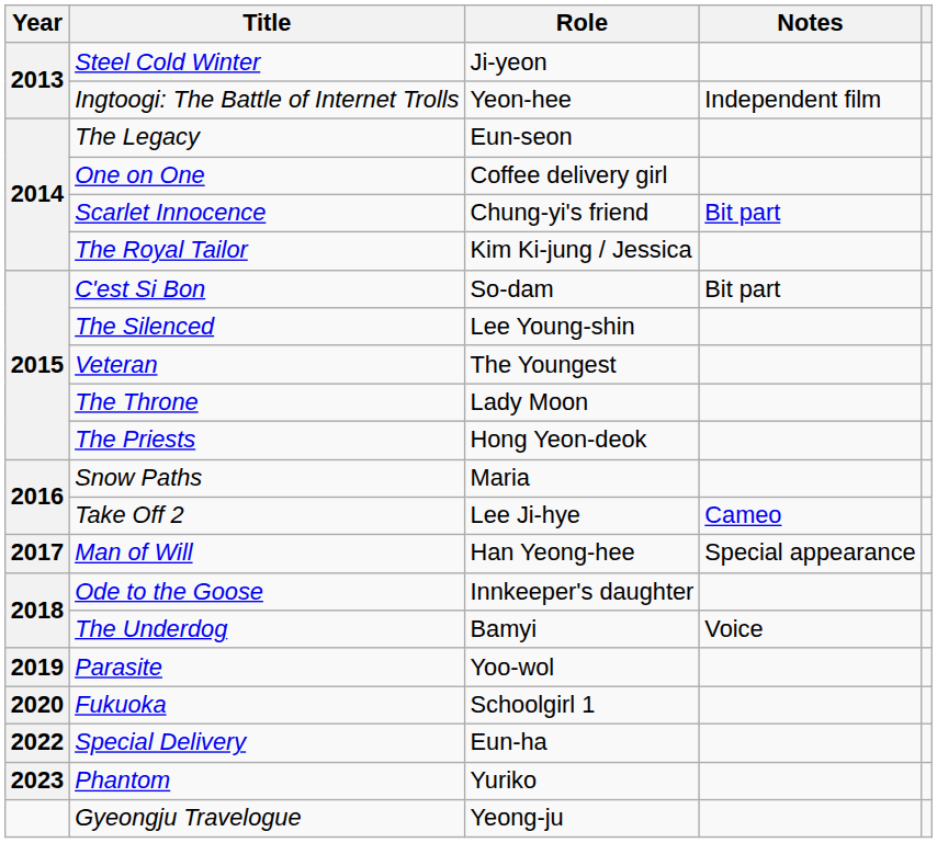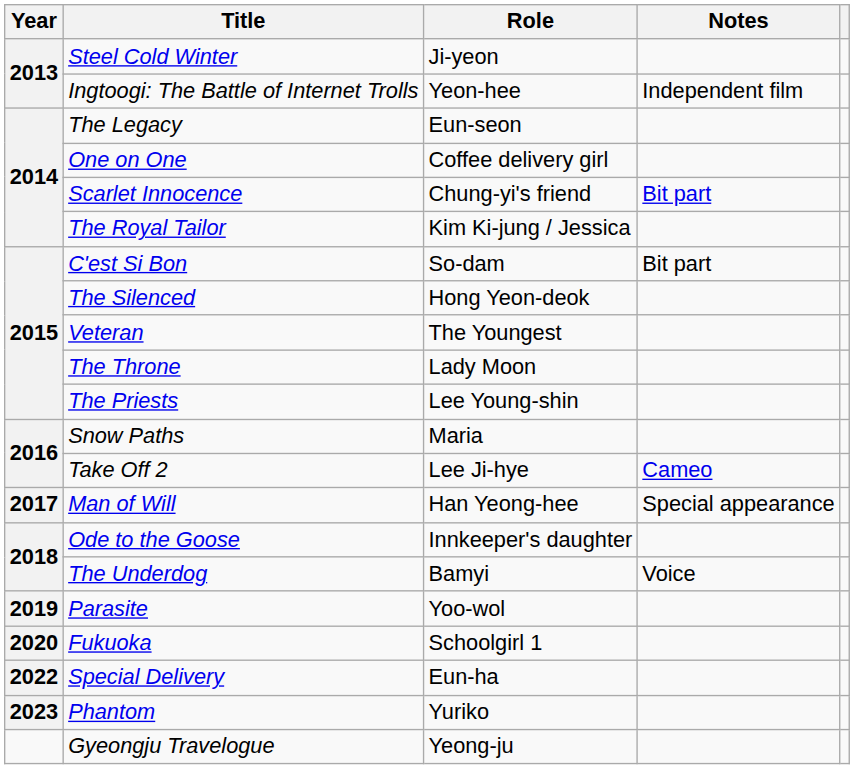 <table class="wikitable plainrowheaders sortable">
 <tr>
 <th scope="col">Year</th>
 <th scope="col">Title</th>
 <th scope="col">Role</th>
 <th scope="col" class="unsortable">Notes</th>
 <th scope="col" class="unsortable"></th>
 </tr>
 <tr>
 <th scope="row" rowspan="2">2013</th>
 <td><em><a href='#'>Steel Cold Winter</a></em></td>
 <td>Ji-yeon</td>
 <td></td>
 <td style="text-align:center"></td>
 </tr>
 <tr>
 <td><em>Ingtoogi: The Battle of Internet Trolls</em></td>
 <td>Yeon-hee</td>
 <td>Independent film</td>
 <td style="text-align:center"></td>
 </tr>
 <tr>
 <th scope="row"  rowspan="4">2014</th>
 <td><em>The Legacy</em></td>
 <td>Eun-seon</td>
 <td></td>
 <td style="text-align:center"></td>
 </tr>
 <tr>
 <td><em><a href='#'>One on One</a></em></td>
 <td>Coffee delivery girl</td>
 <td></td>
 <td style="text-align:center"></td>
 </tr>
 <tr>
 <td><em><a href='#'>Scarlet Innocence</a></em></td>
 <td>Chung-yi's friend</td>
 <td><a href='#'>Bit part</a></td>
 <td style="text-align:center"></td>
 </tr>
 <tr>
 <td><em><a href='#'>The Royal Tailor</a></em></td>
 <td>Kim Ki-jung / Jessica</td>
 <td></td>
 <td style="text-align:center"></td>
 </tr>
 <tr>
 <th scope="row"  rowspan="5">2015</th>
 <td><em><a href='#'>C'est Si Bon</a></em></td>
 <td>So-dam</td>
 <td>Bit part</td>
 <td style="text-align:center"></td>
 </tr>
 <tr>
 <td><em><a href='#'>The Silenced</a></em></td>
-<td>Lee Young-shin</td>
+<td>Hong Yeon-deok</td>
 <td></td>
 <td style="text-align:center"></td>
 </tr>
 <tr>
 <td><em><a href='#'>Veteran</a></em></td>
 <td>The Youngest</td>
 <td></td>
 <td style="text-align:center"></td>
 </tr>
 <tr>
 <td><em><a href='#'>The Throne</a></em></td>
 <td>Lady Moon</td>
 <td></td>
 <td style="text-align:center"></td>
 </tr>
 <tr>
 <td><em><a href='#'>The Priests</a></em></td>
-<td>Hong Yeon-deok</td>
+<td>Lee Young-shin</td>
 <td></td>
 <td style="text-align:center"></td>
 </tr>
 <tr>
 <th scope="row"  rowspan="2">2016</th>
 <td><em>Snow Paths</em></td>
 <td>Maria</td>
 <td></td>
 <td style="text-align:center"></td>
 </tr>
 <tr>
 <td><em>Take Off 2</em></td>
 <td>Lee Ji-hye</td>
 <td><a href='#'>Cameo</a></td>
 <td style="text-align:center"></td>
 </tr>
 <tr>
 <th scope="row">2017</th>
 <td><em><a href='#'>Man of Will</a></em></td>
 <td>Han Yeong-hee</td>
 <td>Special appearance</td>
 <td style="text-align:center"></td>
 </tr>
 <tr>
 <th scope="row" rowspan="2">2018</th>
 <td><em><a href='#'>Ode to the Goose</a></em></td>
 <td>Innkeeper's daughter</td>
 <td></td>
 <td style="text-align:center"></td>
 </tr>
 <tr>
 <td><a href='#'><em>The Underdog</em></a></td>
 <td>Bamyi</td>
 <td>Voice</td>
 <td style="text-align:center"></td>
 </tr>
 <tr>
 <th scope="row">2019</th>
 <td><em><a href='#'>Parasite</a></em></td>
 <td>Yoo-wol</td>
 <td></td>
 <td style="text-align:center"></td>
 </tr>
 <tr>
 <th scope="row">2020</th>
 <td><em><a href='#'>Fukuoka</a></em></td>
 <td>Schoolgirl 1</td>
 <td></td>
 <td style="text-align:center"></td>
 </tr>
 <tr>
 <th scope="row">2022</th>
 <td><em><a href='#'>Special Delivery</a></em></td>
 <td>Eun-ha</td>
 <td></td>
 <td style="text-align:center"></td>
 </tr>
 <tr>
 <th scope="row">2023</th>
 <td><em><a href='#'>Phantom</a></em></td>
 <td>Yuriko</td>
 <td></td>
 <td style="text-align:center"></td>
 </tr>
 <tr>
 <td></td>
 <td><em>Gyeongju Travelogue</em></td>
 <td>Yeong-ju</td>
 <td></td>
 <td></td>
 </tr>
 </table>
